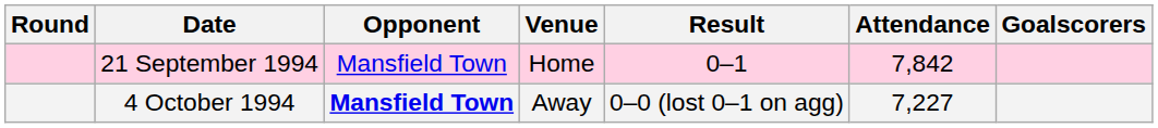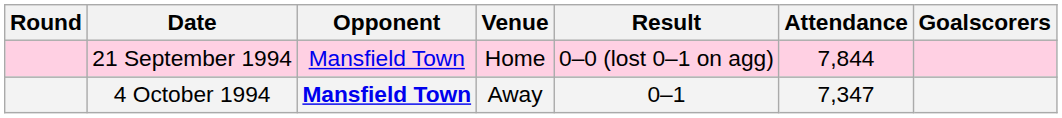 <table class="wikitable sortable" style="text-align:center">
 <tr>
 <th>Round</th>
 <th>Date</th>
 <th>Opponent</th>
 <th>Venue</th>
 <th>Result</th>
 <th>Attendance</th>
 <th>Goalscorers</th>
 </tr>
 <tr style="background-color: #ffd0e3;">
 <td></td>
 <td>21 September 1994</td>
 <td><a href='#'>Mansfield Town</a></td>
 <td>Home</td>
-<td>0–1</td>
-<td>7,842</td>
+<td>0–0 (lost 0–1 on agg)</td>
+<td>7,844</td>
 <td></td>
 </tr>
 <tr style="background-color: #f3f3f3;">
 <td></td>
 <td>4 October 1994</td>
 <td><strong><a href='#'>Mansfield Town</a></strong></td>
 <td>Away</td>
-<td>0–0 (lost 0–1 on agg)</td>
-<td>7,227</td>
+<td>0–1</td>
+<td>7,347</td>
 <td></td>
 </tr>
 </table>
